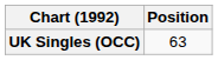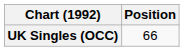 <table class="wikitable plainrowheaders" style="text-align:center">
 <tr>
 <th>Chart (1992)</th>
 <th>Position</th>
 </tr>
 <tr>
 <th scope="row">UK Singles (OCC)</th>
-<td>63</td>
+<td>66</td>
 </tr>
 </table>
